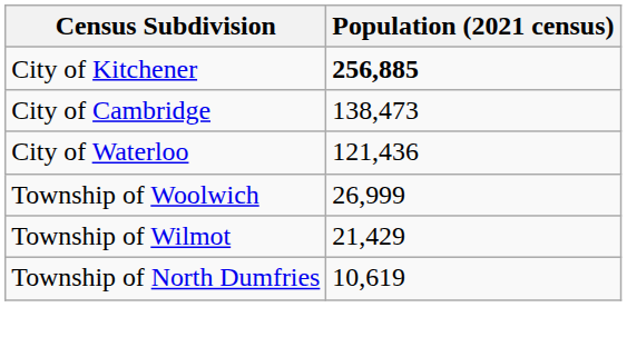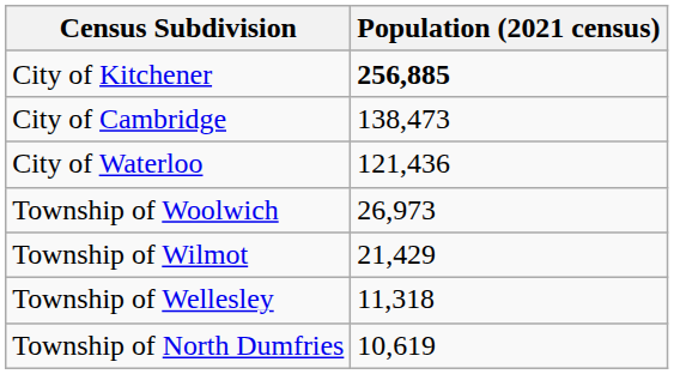 <table class="wikitable sortable">
 <tr>
 <th>Census Subdivision</th>
 <th>Population (2021 census)</th>
 </tr>
 <tr>
 <td>City of <a href='#'>Kitchener</a></td>
 <td><strong>256,885</strong></td>
 </tr>
 <tr>
 <td>City of <a href='#'>Cambridge</a></td>
 <td>138,473</td>
 </tr>
 <tr>
 <td>City of <a href='#'>Waterloo</a></td>
 <td>121,436</td>
 </tr>
 <tr>
 <td>Township of <a href='#'>Woolwich</a></td>
-<td>26,999</td>
+<td>26,973</td>
 </tr>
 <tr>
 <td>Township of <a href='#'>Wilmot</a></td>
 <td>21,429</td>
 </tr>
 <tr>
+<td>Township of <a href='#'>Wellesley</a></td>
+<td>11,318</td>
+</tr>
+<tr>
 <td>Township of <a href='#'>North Dumfries</a></td>
 <td>10,619</td>
 </tr>
 </table>
